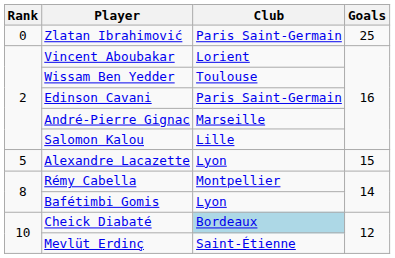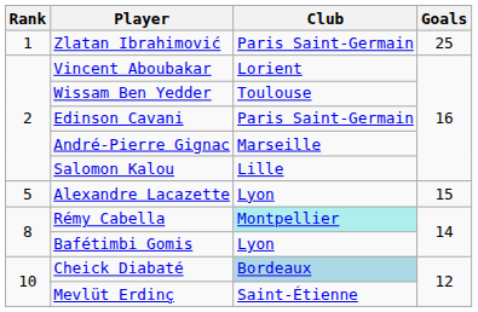 <table class="wikitable" style="text-align:center">
 <tr>
 <th>Rank</th>
 <th>Player</th>
 <th>Club</th>
 <th>Goals</th>
 </tr>
 <tr>
-<td>0</td>
+<td>1</td>
 <td align="left"> <a href='#'>Zlatan Ibrahimović</a></td>
 <td align="left"><a href='#'>Paris Saint-Germain</a></td>
 <td>25</td>
 </tr>
 <tr>
 <td rowspan="5">2</td>
 <td align="left"> <a href='#'>Vincent Aboubakar</a></td>
 <td align="left"><a href='#'>Lorient</a></td>
 <td rowspan="5">16</td>
 </tr>
 <tr>
 <td align="left"> <a href='#'>Wissam Ben Yedder</a></td>
 <td align="left"><a href='#'>Toulouse</a></td>
 </tr>
 <tr>
 <td align="left"> <a href='#'>Edinson Cavani</a></td>
 <td align="left"><a href='#'>Paris Saint-Germain</a></td>
 </tr>
 <tr>
 <td align="left"> <a href='#'>André-Pierre Gignac</a></td>
 <td align="left"><a href='#'>Marseille</a></td>
 </tr>
 <tr>
 <td align="left"> <a href='#'>Salomon Kalou</a></td>
 <td align="left"><a href='#'>Lille</a></td>
 </tr>
 <tr>
 <td>5</td>
 <td align="left"> <a href='#'>Alexandre Lacazette</a></td>
 <td align="left"><a href='#'>Lyon</a></td>
 <td>15</td>
 </tr>
 <tr>
 <td rowspan="2">8</td>
 <td align="left"> <a href='#'>Rémy Cabella</a></td>
-<td align="left"><a href='#'>Montpellier</a></td>
+<td align="left" style="background: paleturquoise;"><a href='#'>Montpellier</a></td>
 <td rowspan="2">14</td>
 </tr>
 <tr>
 <td align="left"> <a href='#'>Bafétimbi Gomis</a></td>
 <td align="left"><a href='#'>Lyon</a></td>
 </tr>
 <tr>
 <td rowspan="2">10</td>
 <td align="left"> <a href='#'>Cheick Diabaté</a></td>
 <td align="left" style="background: lightblue;"><a href='#'>Bordeaux</a></td>
 <td rowspan="2">12</td>
 </tr>
 <tr>
 <td align="left"> <a href='#'>Mevlüt Erdinç</a></td>
 <td align="left"><a href='#'>Saint-Étienne</a></td>
 </tr>
 </table>
